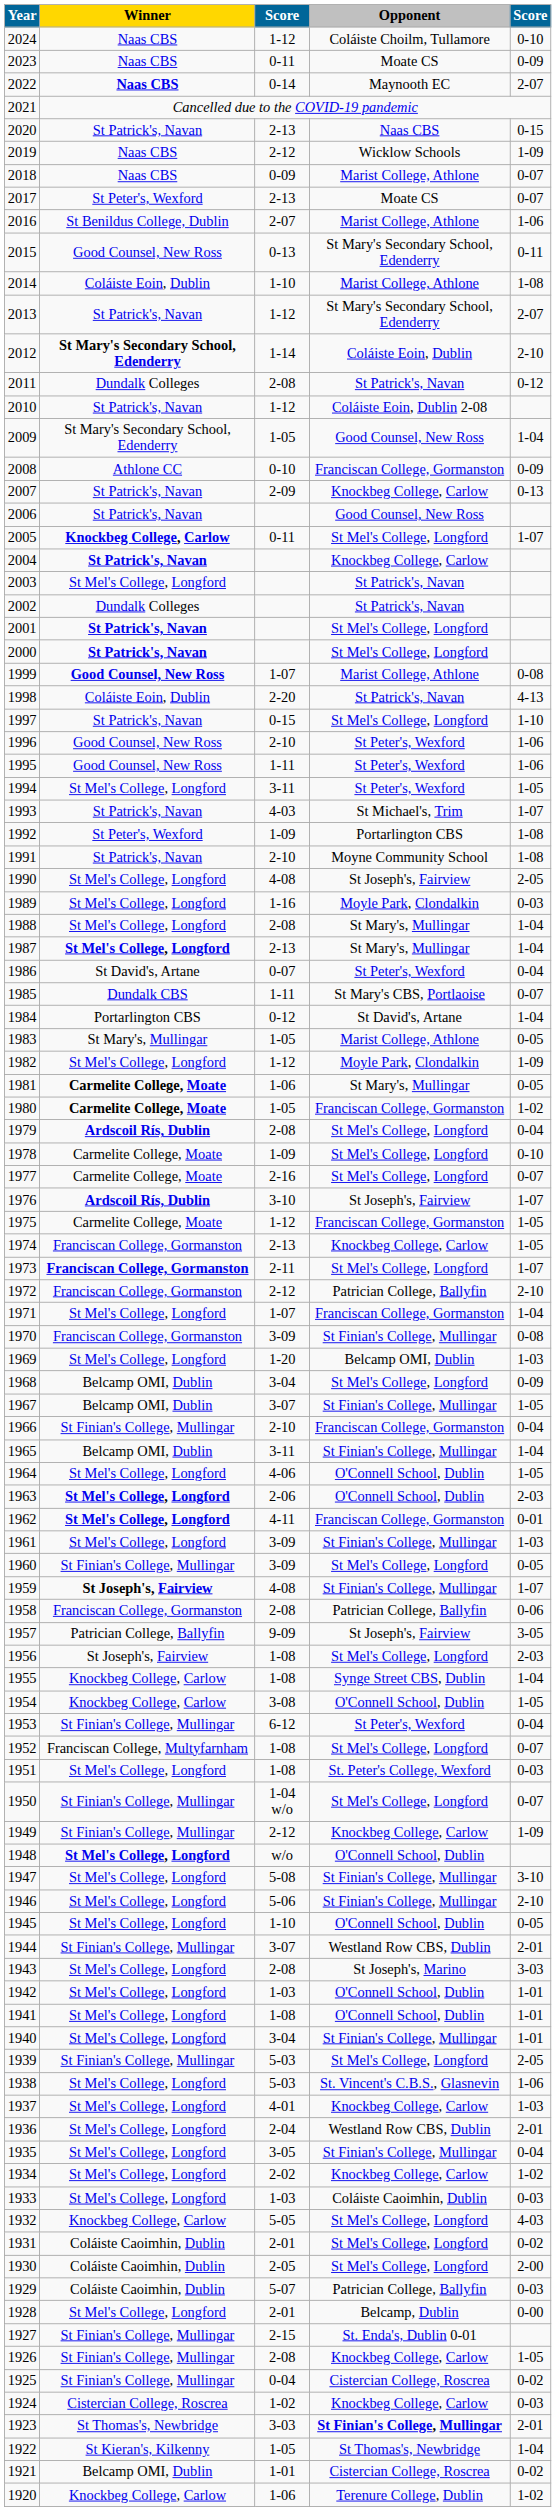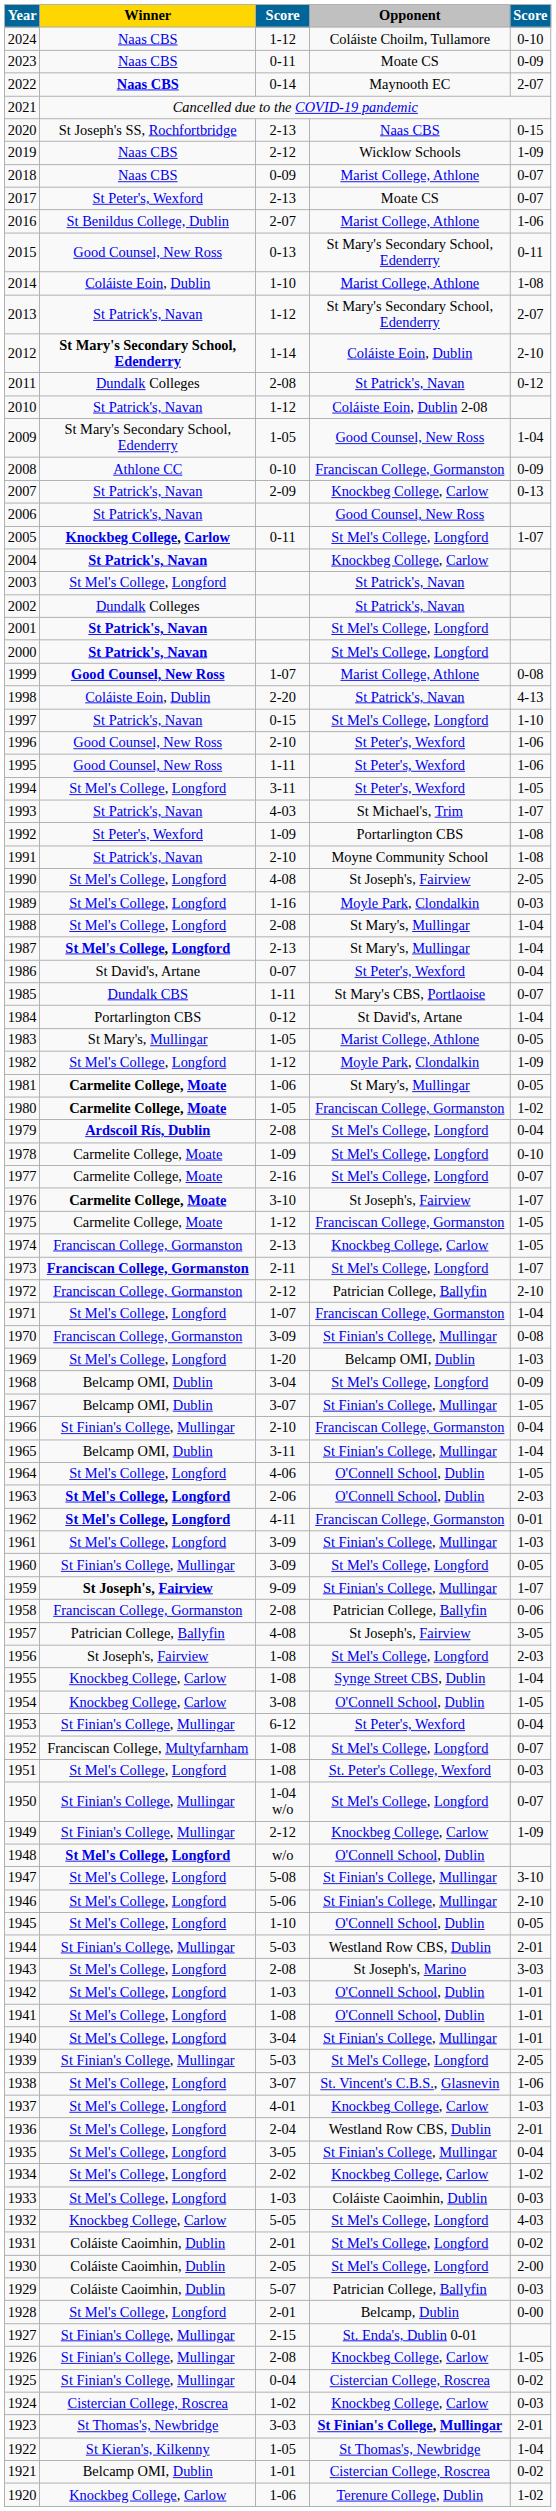 <table class="wikitable" style="text-align:center;">
 <tr>
 <th style="background:#069; color:white;">Year</th>
 <th style="background:gold;">Winner</th>
 <th style="background:#069; color:white;">Score</th>
 <th style="background:silver;">Opponent</th>
 <th style="background:#069; color:white;">Score</th>
 </tr>
 <tr>
 <td>2024</td>
 <td><a href='#'>Naas CBS</a></td>
 <td>1-12</td>
 <td>Coláiste Choilm, Tullamore</td>
 <td>0-10</td>
 </tr>
 <tr>
 <td>2023</td>
 <td><a href='#'>Naas CBS</a></td>
 <td>0-11</td>
 <td>Moate CS</td>
 <td>0-09</td>
 </tr>
 <tr>
 <td>2022</td>
 <td><strong><a href='#'>Naas CBS</a></strong></td>
 <td>0-14</td>
 <td>Maynooth EC</td>
 <td>2-07</td>
 </tr>
 <tr>
 <td>2021</td>
 <td colspan="6" style="text-align:center;"><em>Cancelled due to the <a href='#'>COVID-19 pandemic</a></em></td>
 </tr>
 <tr>
 <td>2020</td>
-<td><a href='#'>St Patrick's, Navan</a></td>
+<td>St Joseph's SS, <a href='#'>Rochfortbridge</a></td>
 <td>2-13</td>
 <td><a href='#'>Naas CBS</a></td>
 <td>0-15</td>
 </tr>
 <tr>
 <td>2019</td>
 <td><a href='#'>Naas CBS</a></td>
 <td>2-12</td>
 <td>Wicklow Schools</td>
 <td>1-09</td>
 </tr>
 <tr>
 <td>2018</td>
 <td><a href='#'>Naas CBS</a></td>
 <td>0-09</td>
 <td><a href='#'>Marist College, Athlone</a></td>
 <td>0-07</td>
 </tr>
 <tr>
 <td>2017</td>
 <td><a href='#'>St Peter's, Wexford</a></td>
 <td>2-13</td>
 <td>Moate CS</td>
 <td>0-07</td>
 </tr>
 <tr>
 <td>2016</td>
 <td><a href='#'>St Benildus College, Dublin</a></td>
 <td>2-07</td>
 <td><a href='#'>Marist College, Athlone</a></td>
 <td>1-06</td>
 </tr>
 <tr>
 <td>2015</td>
 <td><a href='#'>Good Counsel, New Ross</a></td>
 <td>0-13</td>
 <td>St Mary's Secondary School, <a href='#'>Edenderry</a></td>
 <td>0-11</td>
 </tr>
 <tr>
 <td>2014</td>
 <td><a href='#'>Coláiste Eoin</a>, <a href='#'>Dublin</a></td>
 <td>1-10</td>
 <td><a href='#'>Marist College, Athlone</a></td>
 <td>1-08</td>
 </tr>
 <tr>
 <td>2013</td>
 <td><a href='#'>St Patrick's, Navan</a></td>
 <td>1-12</td>
 <td>St Mary's Secondary School, <a href='#'>Edenderry</a></td>
 <td>2-07</td>
 </tr>
 <tr>
 <td>2012</td>
 <td><strong>St Mary's Secondary School, <a href='#'>Edenderry</a></strong></td>
 <td>1-14</td>
 <td><a href='#'>Coláiste Eoin</a>, <a href='#'>Dublin</a></td>
 <td>2-10</td>
 </tr>
 <tr>
 <td>2011</td>
 <td><a href='#'>Dundalk</a> Colleges</td>
 <td>2-08</td>
 <td><a href='#'>St Patrick's, Navan</a></td>
 <td>0-12</td>
 </tr>
 <tr>
 <td>2010</td>
 <td><a href='#'>St Patrick's, Navan</a></td>
 <td>1-12</td>
 <td><a href='#'>Coláiste Eoin</a>, <a href='#'>Dublin</a> 2-08</td>
 </tr>
 <tr>
 <td>2009</td>
 <td>St Mary's Secondary School, <a href='#'>Edenderry</a></td>
 <td>1-05</td>
 <td><a href='#'>Good Counsel, New Ross</a></td>
 <td>1-04</td>
 </tr>
 <tr>
 <td>2008</td>
 <td><a href='#'>Athlone CC</a></td>
 <td>0-10</td>
 <td><a href='#'>Franciscan College, Gormanston</a></td>
 <td>0-09</td>
 </tr>
 <tr>
 <td>2007</td>
 <td><a href='#'>St Patrick's, Navan</a></td>
 <td>2-09</td>
 <td><a href='#'>Knockbeg College</a>, <a href='#'>Carlow</a></td>
 <td>0-13</td>
 </tr>
 <tr>
 <td>2006</td>
 <td><a href='#'>St Patrick's, Navan</a></td>
 <td></td>
 <td><a href='#'>Good Counsel, New Ross</a></td>
 <td></td>
 </tr>
 <tr>
 <td>2005</td>
 <td><strong><a href='#'>Knockbeg College</a>, <a href='#'>Carlow</a></strong></td>
 <td>0-11</td>
 <td><a href='#'>St Mel's College</a>, <a href='#'>Longford</a></td>
 <td>1-07</td>
 </tr>
 <tr>
 <td>2004</td>
 <td><strong><a href='#'>St Patrick's, Navan</a></strong></td>
 <td></td>
 <td><a href='#'>Knockbeg College</a>, <a href='#'>Carlow</a></td>
 <td></td>
 </tr>
 <tr>
 <td>2003</td>
 <td><a href='#'>St Mel's College</a>, <a href='#'>Longford</a></td>
 <td></td>
 <td><a href='#'>St Patrick's, Navan</a></td>
 <td></td>
 </tr>
 <tr>
 <td>2002</td>
 <td><a href='#'>Dundalk</a> Colleges</td>
 <td></td>
 <td><a href='#'>St Patrick's, Navan</a></td>
 <td></td>
 </tr>
 <tr>
 <td>2001</td>
 <td><strong><a href='#'>St Patrick's, Navan</a></strong></td>
 <td></td>
 <td><a href='#'>St Mel's College</a>, <a href='#'>Longford</a></td>
 <td></td>
 </tr>
 <tr>
 <td>2000</td>
 <td><strong><a href='#'>St Patrick's, Navan</a></strong></td>
 <td></td>
 <td><a href='#'>St Mel's College</a>, <a href='#'>Longford</a></td>
 <td></td>
 </tr>
 <tr>
 <td>1999</td>
 <td><strong><a href='#'>Good Counsel, New Ross</a></strong></td>
 <td>1-07</td>
 <td><a href='#'>Marist College, Athlone</a></td>
 <td>0-08</td>
 </tr>
 <tr>
 <td>1998</td>
 <td><a href='#'>Coláiste Eoin</a>, <a href='#'>Dublin</a></td>
 <td>2-20</td>
 <td><a href='#'>St Patrick's, Navan</a></td>
 <td>4-13</td>
 </tr>
 <tr>
 <td>1997</td>
 <td><a href='#'>St Patrick's, Navan</a></td>
 <td>0-15</td>
 <td><a href='#'>St Mel's College</a>, <a href='#'>Longford</a></td>
 <td>1-10</td>
 </tr>
 <tr>
 <td>1996</td>
 <td><a href='#'>Good Counsel, New Ross</a></td>
 <td>2-10</td>
 <td><a href='#'>St Peter's, Wexford</a></td>
 <td>1-06</td>
 </tr>
 <tr>
 <td>1995</td>
 <td><a href='#'>Good Counsel, New Ross</a></td>
 <td>1-11</td>
 <td><a href='#'>St Peter's, Wexford</a></td>
 <td>1-06</td>
 </tr>
 <tr>
 <td>1994</td>
 <td><a href='#'>St Mel's College</a>, <a href='#'>Longford</a></td>
 <td>3-11</td>
 <td><a href='#'>St Peter's, Wexford</a></td>
 <td>1-05</td>
 </tr>
 <tr>
 <td>1993</td>
 <td><a href='#'>St Patrick's, Navan</a></td>
 <td>4-03</td>
 <td>St Michael's, <a href='#'>Trim</a></td>
 <td>1-07</td>
 </tr>
 <tr>
 <td>1992</td>
 <td><a href='#'>St Peter's, Wexford</a></td>
 <td>1-09</td>
 <td>Portarlington CBS</td>
 <td>1-08</td>
 </tr>
 <tr>
 <td>1991</td>
 <td><a href='#'>St Patrick's, Navan</a></td>
 <td>2-10</td>
 <td>Moyne Community School</td>
 <td>1-08</td>
 </tr>
 <tr>
 <td>1990</td>
 <td><a href='#'>St Mel's College</a>, <a href='#'>Longford</a></td>
 <td>4-08</td>
 <td>St Joseph's, <a href='#'>Fairview</a></td>
 <td>2-05</td>
 </tr>
 <tr>
 <td>1989</td>
 <td><a href='#'>St Mel's College</a>, <a href='#'>Longford</a></td>
 <td>1-16</td>
 <td><a href='#'>Moyle Park</a>, <a href='#'>Clondalkin</a></td>
 <td>0-03</td>
 </tr>
 <tr>
 <td>1988</td>
 <td><a href='#'>St Mel's College</a>, <a href='#'>Longford</a></td>
 <td>2-08</td>
 <td>St Mary's, <a href='#'>Mullingar</a></td>
 <td>1-04</td>
 </tr>
 <tr>
 <td>1987</td>
 <td><strong><a href='#'>St Mel's College</a>, <a href='#'>Longford</a></strong></td>
 <td>2-13</td>
 <td>St Mary's, <a href='#'>Mullingar</a></td>
 <td>1-04</td>
 </tr>
 <tr>
 <td>1986</td>
 <td>St David's, Artane</td>
 <td>0-07</td>
 <td><a href='#'>St Peter's, Wexford</a></td>
 <td>0-04</td>
 </tr>
 <tr>
 <td>1985</td>
 <td><a href='#'>Dundalk CBS</a></td>
 <td>1-11</td>
 <td>St Mary's CBS, <a href='#'>Portlaoise</a></td>
 <td>0-07</td>
 </tr>
 <tr>
 <td>1984</td>
 <td>Portarlington CBS</td>
 <td>0-12</td>
 <td>St David's, Artane</td>
 <td>1-04</td>
 </tr>
 <tr>
 <td>1983</td>
 <td>St Mary's, <a href='#'>Mullingar</a></td>
 <td>1-05</td>
 <td><a href='#'>Marist College, Athlone</a></td>
 <td>0-05</td>
 </tr>
 <tr>
 <td>1982</td>
 <td><a href='#'>St Mel's College</a>, <a href='#'>Longford</a></td>
 <td>1-12</td>
 <td><a href='#'>Moyle Park</a>, <a href='#'>Clondalkin</a></td>
 <td>1-09</td>
 </tr>
 <tr>
 <td>1981</td>
 <td><strong>Carmelite College, <a href='#'>Moate</a></strong></td>
 <td>1-06</td>
 <td>St Mary's, <a href='#'>Mullingar</a></td>
 <td>0-05</td>
 </tr>
 <tr>
 <td>1980</td>
 <td><strong>Carmelite College, <a href='#'>Moate</a></strong></td>
 <td>1-05</td>
 <td><a href='#'>Franciscan College, Gormanston</a></td>
 <td>1-02</td>
 </tr>
 <tr>
 <td>1979</td>
 <td><strong><a href='#'>Ardscoil Rís, Dublin</a></strong></td>
 <td>2-08</td>
 <td><a href='#'>St Mel's College</a>, <a href='#'>Longford</a></td>
 <td>0-04</td>
 </tr>
 <tr>
 <td>1978</td>
 <td>Carmelite College, <a href='#'>Moate</a></td>
 <td>1-09</td>
 <td><a href='#'>St Mel's College</a>, <a href='#'>Longford</a></td>
 <td>0-10</td>
 </tr>
 <tr>
 <td>1977</td>
 <td>Carmelite College, <a href='#'>Moate</a></td>
 <td>2-16</td>
 <td><a href='#'>St Mel's College</a>, <a href='#'>Longford</a></td>
 <td>0-07</td>
 </tr>
 <tr>
 <td>1976</td>
-<td><strong><a href='#'>Ardscoil Rís, Dublin</a></strong></td>
+<td><strong>Carmelite College, <a href='#'>Moate</a></strong></td>
 <td>3-10</td>
 <td>St Joseph's, <a href='#'>Fairview</a></td>
 <td>1-07</td>
 </tr>
 <tr>
 <td>1975</td>
 <td>Carmelite College, <a href='#'>Moate</a></td>
 <td>1-12</td>
 <td><a href='#'>Franciscan College, Gormanston</a></td>
 <td>1-05</td>
 </tr>
 <tr>
 <td>1974</td>
 <td><a href='#'>Franciscan College, Gormanston</a></td>
 <td>2-13</td>
 <td><a href='#'>Knockbeg College</a>, <a href='#'>Carlow</a></td>
 <td>1-05</td>
 </tr>
 <tr>
 <td>1973</td>
 <td><strong><a href='#'>Franciscan College, Gormanston</a></strong></td>
 <td>2-11</td>
 <td><a href='#'>St Mel's College</a>, <a href='#'>Longford</a></td>
 <td>1-07</td>
 </tr>
 <tr>
 <td>1972</td>
 <td><a href='#'>Franciscan College, Gormanston</a></td>
 <td>2-12</td>
 <td>Patrician College, <a href='#'>Ballyfin</a></td>
 <td>2-10</td>
 </tr>
 <tr>
 <td>1971</td>
 <td><a href='#'>St Mel's College</a>, <a href='#'>Longford</a></td>
 <td>1-07</td>
 <td><a href='#'>Franciscan College, Gormanston</a></td>
 <td>1-04</td>
 </tr>
 <tr>
 <td>1970</td>
 <td><a href='#'>Franciscan College, Gormanston</a></td>
 <td>3-09</td>
 <td><a href='#'>St Finian's College</a>, <a href='#'>Mullingar</a></td>
 <td>0-08</td>
 </tr>
 <tr>
 <td>1969</td>
 <td><a href='#'>St Mel's College</a>, <a href='#'>Longford</a></td>
 <td>1-20</td>
 <td>Belcamp OMI, <a href='#'>Dublin</a></td>
 <td>1-03</td>
 </tr>
 <tr>
 <td>1968</td>
 <td>Belcamp OMI, <a href='#'>Dublin</a></td>
 <td>3-04</td>
 <td><a href='#'>St Mel's College</a>, <a href='#'>Longford</a></td>
 <td>0-09</td>
 </tr>
 <tr>
 <td>1967</td>
 <td>Belcamp OMI, <a href='#'>Dublin</a></td>
 <td>3-07</td>
 <td><a href='#'>St Finian's College</a>, <a href='#'>Mullingar</a></td>
 <td>1-05</td>
 </tr>
 <tr>
 <td>1966</td>
 <td><a href='#'>St Finian's College</a>, <a href='#'>Mullingar</a></td>
 <td>2-10</td>
 <td><a href='#'>Franciscan College, Gormanston</a></td>
 <td>0-04</td>
 </tr>
 <tr>
 <td>1965</td>
 <td>Belcamp OMI, <a href='#'>Dublin</a></td>
 <td>3-11</td>
 <td><a href='#'>St Finian's College</a>, <a href='#'>Mullingar</a></td>
 <td>1-04</td>
 </tr>
 <tr>
 <td>1964</td>
 <td><a href='#'>St Mel's College</a>, <a href='#'>Longford</a></td>
 <td>4-06</td>
 <td><a href='#'>O'Connell School</a>, <a href='#'>Dublin</a></td>
 <td>1-05</td>
 </tr>
 <tr>
 <td>1963</td>
 <td><strong><a href='#'>St Mel's College</a>, <a href='#'>Longford</a></strong></td>
 <td>2-06</td>
 <td><a href='#'>O'Connell School</a>, <a href='#'>Dublin</a></td>
 <td>2-03</td>
 </tr>
 <tr>
 <td>1962</td>
 <td><strong><a href='#'>St Mel's College</a>, <a href='#'>Longford</a></strong></td>
 <td>4-11</td>
 <td><a href='#'>Franciscan College, Gormanston</a></td>
 <td>0-01</td>
 </tr>
 <tr>
 <td>1961</td>
 <td><a href='#'>St Mel's College</a>, <a href='#'>Longford</a></td>
 <td>3-09</td>
 <td><a href='#'>St Finian's College</a>, <a href='#'>Mullingar</a></td>
 <td>1-03</td>
 </tr>
 <tr>
 <td>1960</td>
 <td><a href='#'>St Finian's College</a>, <a href='#'>Mullingar</a></td>
 <td>3-09</td>
 <td><a href='#'>St Mel's College</a>, <a href='#'>Longford</a></td>
 <td>0-05</td>
 </tr>
 <tr>
 <td>1959</td>
 <td><strong>St Joseph's, <a href='#'>Fairview</a></strong></td>
-<td>4-08</td>
+<td>9-09</td>
 <td><a href='#'>St Finian's College</a>, <a href='#'>Mullingar</a></td>
 <td>1-07</td>
 </tr>
 <tr>
 <td>1958</td>
 <td><a href='#'>Franciscan College, Gormanston</a></td>
 <td>2-08</td>
 <td>Patrician College, <a href='#'>Ballyfin</a></td>
 <td>0-06</td>
 </tr>
 <tr>
 <td>1957</td>
 <td>Patrician College, <a href='#'>Ballyfin</a></td>
-<td>9-09</td>
+<td>4-08</td>
 <td>St Joseph's, <a href='#'>Fairview</a></td>
 <td>3-05</td>
 </tr>
 <tr>
 <td>1956</td>
 <td>St Joseph's, <a href='#'>Fairview</a></td>
 <td>1-08</td>
 <td><a href='#'>St Mel's College</a>, <a href='#'>Longford</a></td>
 <td>2-03</td>
 </tr>
 <tr>
 <td>1955</td>
 <td><a href='#'>Knockbeg College</a>, <a href='#'>Carlow</a></td>
 <td>1-08</td>
 <td><a href='#'>Synge Street CBS</a>, <a href='#'>Dublin</a></td>
 <td>1-04</td>
 </tr>
 <tr>
 <td>1954</td>
 <td><a href='#'>Knockbeg College</a>, <a href='#'>Carlow</a></td>
 <td>3-08</td>
 <td><a href='#'>O'Connell School</a>, <a href='#'>Dublin</a></td>
 <td>1-05</td>
 </tr>
 <tr>
 <td>1953</td>
 <td><a href='#'>St Finian's College</a>, <a href='#'>Mullingar</a></td>
 <td>6-12</td>
 <td><a href='#'>St Peter's, Wexford</a></td>
 <td>0-04</td>
 </tr>
 <tr>
 <td>1952</td>
 <td>Franciscan College, <a href='#'>Multyfarnham</a></td>
 <td>1-08</td>
 <td><a href='#'>St Mel's College</a>, <a href='#'>Longford</a></td>
 <td>0-07</td>
 </tr>
 <tr>
 <td>1951</td>
 <td><a href='#'>St Mel's College</a>, <a href='#'>Longford</a></td>
 <td>1-08</td>
 <td><a href='#'>St. Peter's College, Wexford</a></td>
 <td>0-03</td>
 </tr>
 <tr>
 <td>1950</td>
 <td><a href='#'>St Finian's College</a>, <a href='#'>Mullingar</a></td>
 <td>1-04 w/o</td>
 <td><a href='#'>St Mel's College</a>, <a href='#'>Longford</a></td>
 <td>0-07</td>
 </tr>
 <tr>
 <td>1949</td>
 <td><a href='#'>St Finian's College</a>, <a href='#'>Mullingar</a></td>
 <td>2-12</td>
 <td><a href='#'>Knockbeg College</a>, <a href='#'>Carlow</a></td>
 <td>1-09</td>
 </tr>
 <tr>
 <td>1948</td>
 <td><strong><a href='#'>St Mel's College</a>, <a href='#'>Longford</a></strong></td>
 <td>w/o</td>
 <td><a href='#'>O'Connell School</a>, <a href='#'>Dublin</a></td>
 <td></td>
 </tr>
 <tr>
 <td>1947</td>
 <td><a href='#'>St Mel's College</a>, <a href='#'>Longford</a></td>
 <td>5-08</td>
 <td><a href='#'>St Finian's College</a>, <a href='#'>Mullingar</a></td>
 <td>3-10</td>
 </tr>
 <tr>
 <td>1946</td>
 <td><a href='#'>St Mel's College</a>, <a href='#'>Longford</a></td>
 <td>5-06</td>
 <td><a href='#'>St Finian's College</a>, <a href='#'>Mullingar</a></td>
 <td>2-10</td>
 </tr>
 <tr>
 <td>1945</td>
 <td><a href='#'>St Mel's College</a>, <a href='#'>Longford</a></td>
 <td>1-10</td>
 <td><a href='#'>O'Connell School</a>, <a href='#'>Dublin</a></td>
 <td>0-05</td>
 </tr>
 <tr>
 <td>1944</td>
 <td><a href='#'>St Finian's College</a>, <a href='#'>Mullingar</a></td>
-<td>3-07</td>
+<td>5-03</td>
 <td>Westland Row CBS, <a href='#'>Dublin</a></td>
 <td>2-01</td>
 </tr>
 <tr>
 <td>1943</td>
 <td><a href='#'>St Mel's College</a>, <a href='#'>Longford</a></td>
 <td>2-08</td>
 <td>St Joseph's, <a href='#'>Marino</a></td>
 <td>3-03</td>
 </tr>
 <tr>
 <td>1942</td>
 <td><a href='#'>St Mel's College</a>, <a href='#'>Longford</a></td>
 <td>1-03</td>
 <td><a href='#'>O'Connell School</a>, <a href='#'>Dublin</a></td>
 <td>1-01</td>
 </tr>
 <tr>
 <td>1941</td>
 <td><a href='#'>St Mel's College</a>, <a href='#'>Longford</a></td>
 <td>1-08</td>
 <td><a href='#'>O'Connell School</a>, <a href='#'>Dublin</a></td>
 <td>1-01</td>
 </tr>
 <tr>
 <td>1940</td>
 <td><a href='#'>St Mel's College</a>, <a href='#'>Longford</a></td>
 <td>3-04</td>
 <td><a href='#'>St Finian's College</a>, <a href='#'>Mullingar</a></td>
 <td>1-01</td>
 </tr>
 <tr>
 <td>1939</td>
 <td><a href='#'>St Finian's College</a>, <a href='#'>Mullingar</a></td>
 <td>5-03</td>
 <td><a href='#'>St Mel's College</a>, <a href='#'>Longford</a></td>
 <td>2-05</td>
 </tr>
 <tr>
 <td>1938</td>
 <td><a href='#'>St Mel's College</a>, <a href='#'>Longford</a></td>
-<td>5-03</td>
+<td>3-07</td>
 <td><a href='#'>St. Vincent's C.B.S.</a>, <a href='#'>Glasnevin</a></td>
 <td>1-06</td>
 </tr>
 <tr>
 <td>1937</td>
 <td><a href='#'>St Mel's College</a>, <a href='#'>Longford</a></td>
 <td>4-01</td>
 <td><a href='#'>Knockbeg College</a>, <a href='#'>Carlow</a></td>
 <td>1-03</td>
 </tr>
 <tr>
 <td>1936</td>
 <td><a href='#'>St Mel's College</a>, <a href='#'>Longford</a></td>
 <td>2-04</td>
 <td>Westland Row CBS, <a href='#'>Dublin</a></td>
 <td>2-01</td>
 </tr>
 <tr>
 <td>1935</td>
 <td><a href='#'>St Mel's College</a>, <a href='#'>Longford</a></td>
 <td>3-05</td>
 <td><a href='#'>St Finian's College</a>, <a href='#'>Mullingar</a></td>
 <td>0-04</td>
 </tr>
 <tr>
 <td>1934</td>
 <td><a href='#'>St Mel's College</a>, <a href='#'>Longford</a></td>
 <td>2-02</td>
 <td><a href='#'>Knockbeg College</a>, <a href='#'>Carlow</a></td>
 <td>1-02</td>
 </tr>
 <tr>
 <td>1933</td>
 <td><a href='#'>St Mel's College</a>, <a href='#'>Longford</a></td>
 <td>1-03</td>
 <td>Coláiste Caoimhin, <a href='#'>Dublin</a></td>
 <td>0-03</td>
 </tr>
 <tr>
 <td>1932</td>
 <td><a href='#'>Knockbeg College</a>, <a href='#'>Carlow</a></td>
 <td>5-05</td>
 <td><a href='#'>St Mel's College</a>, <a href='#'>Longford</a></td>
 <td>4-03</td>
 </tr>
 <tr>
 <td>1931</td>
 <td>Coláiste Caoimhin, <a href='#'>Dublin</a></td>
 <td>2-01</td>
 <td><a href='#'>St Mel's College</a>, <a href='#'>Longford</a></td>
 <td>0-02</td>
 </tr>
 <tr>
 <td>1930</td>
 <td>Coláiste Caoimhin, <a href='#'>Dublin</a></td>
 <td>2-05</td>
 <td><a href='#'>St Mel's College</a>, <a href='#'>Longford</a></td>
 <td>2-00</td>
 </tr>
 <tr>
 <td>1929</td>
 <td>Coláiste Caoimhin, <a href='#'>Dublin</a></td>
 <td>5-07</td>
 <td>Patrician College, <a href='#'>Ballyfin</a></td>
 <td>0-03</td>
 </tr>
 <tr>
 <td>1928</td>
 <td><a href='#'>St Mel's College</a>, <a href='#'>Longford</a></td>
 <td>2-01</td>
 <td>Belcamp, <a href='#'>Dublin</a></td>
 <td>0-00</td>
 </tr>
 <tr>
 <td>1927</td>
 <td><a href='#'>St Finian's College</a>, <a href='#'>Mullingar</a></td>
 <td>2-15</td>
 <td><a href='#'>St. Enda's, Dublin</a> 0-01</td>
 </tr>
 <tr>
 <td>1926</td>
 <td><a href='#'>St Finian's College</a>, <a href='#'>Mullingar</a></td>
 <td>2-08</td>
 <td><a href='#'>Knockbeg College</a>, <a href='#'>Carlow</a></td>
 <td>1-05</td>
 </tr>
 <tr>
 <td>1925</td>
 <td><a href='#'>St Finian's College</a>, <a href='#'>Mullingar</a></td>
 <td>0-04</td>
 <td><a href='#'>Cistercian College, Roscrea</a></td>
 <td>0-02</td>
 </tr>
 <tr>
 <td>1924</td>
 <td><a href='#'>Cistercian College, Roscrea</a></td>
 <td>1-02</td>
 <td><a href='#'>Knockbeg College</a>, <a href='#'>Carlow</a></td>
 <td>0-03</td>
 </tr>
 <tr>
 <td>1923</td>
 <td><a href='#'>St Thomas's, Newbridge</a></td>
 <td>3-03</td>
 <td><strong><a href='#'>St Finian's College</a>, <a href='#'>Mullingar</a></strong></td>
 <td>2-01</td>
 </tr>
 <tr>
 <td>1922</td>
 <td><a href='#'>St Kieran's, Kilkenny</a></td>
 <td>1-05</td>
 <td><a href='#'>St Thomas's, Newbridge</a></td>
 <td>1-04</td>
 </tr>
 <tr>
 <td>1921</td>
 <td>Belcamp OMI, <a href='#'>Dublin</a></td>
 <td>1-01</td>
 <td><a href='#'>Cistercian College, Roscrea</a></td>
 <td>0-02</td>
 </tr>
 <tr>
 <td>1920</td>
 <td><a href='#'>Knockbeg College</a>, <a href='#'>Carlow</a></td>
 <td>1-06</td>
 <td><a href='#'>Terenure College</a>, <a href='#'>Dublin</a></td>
 <td>1-02</td>
 </tr>
 </table>
